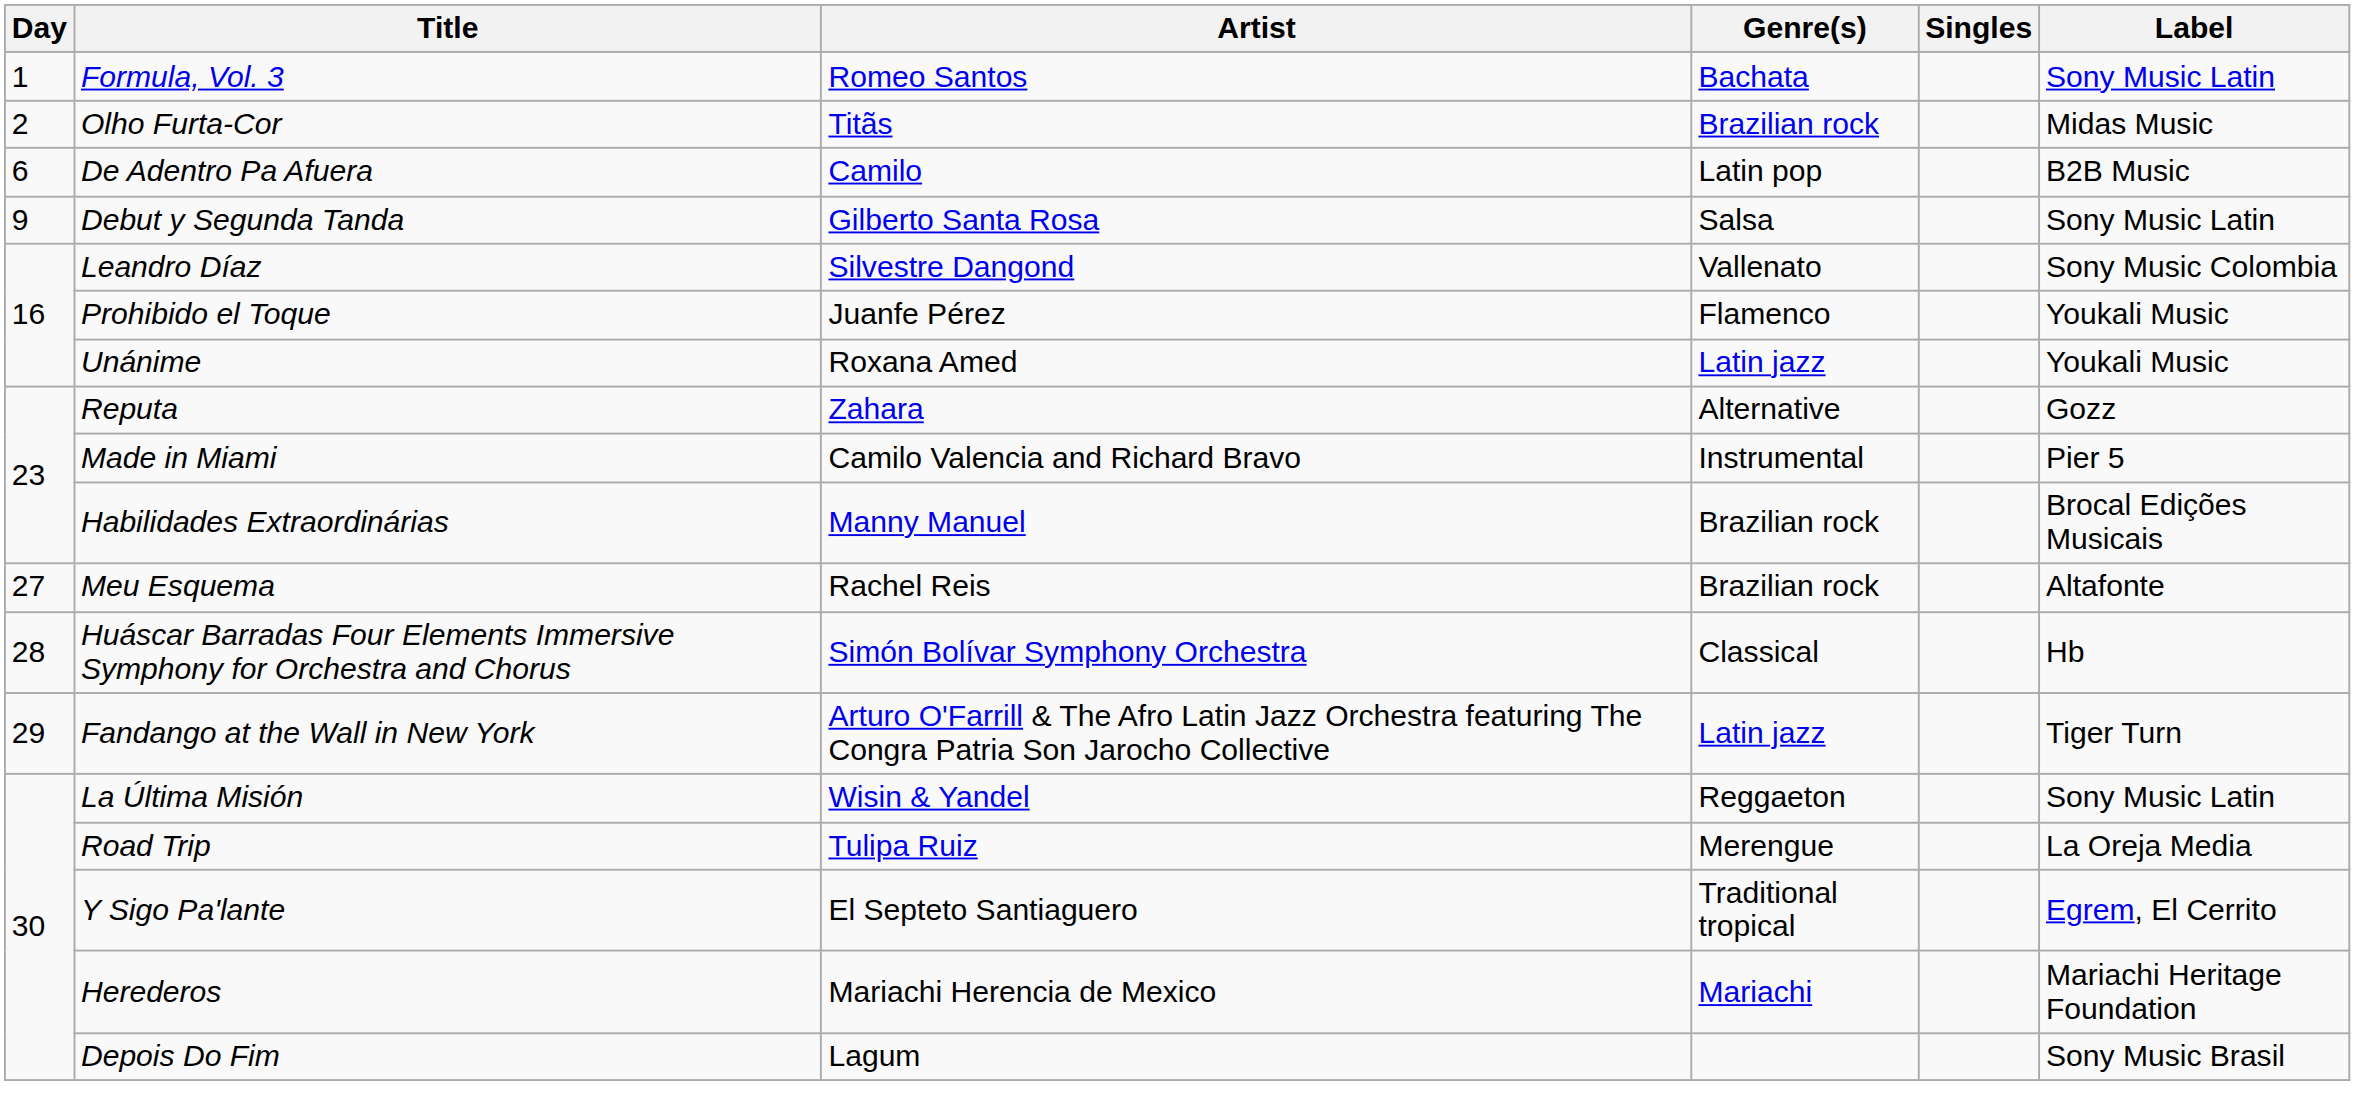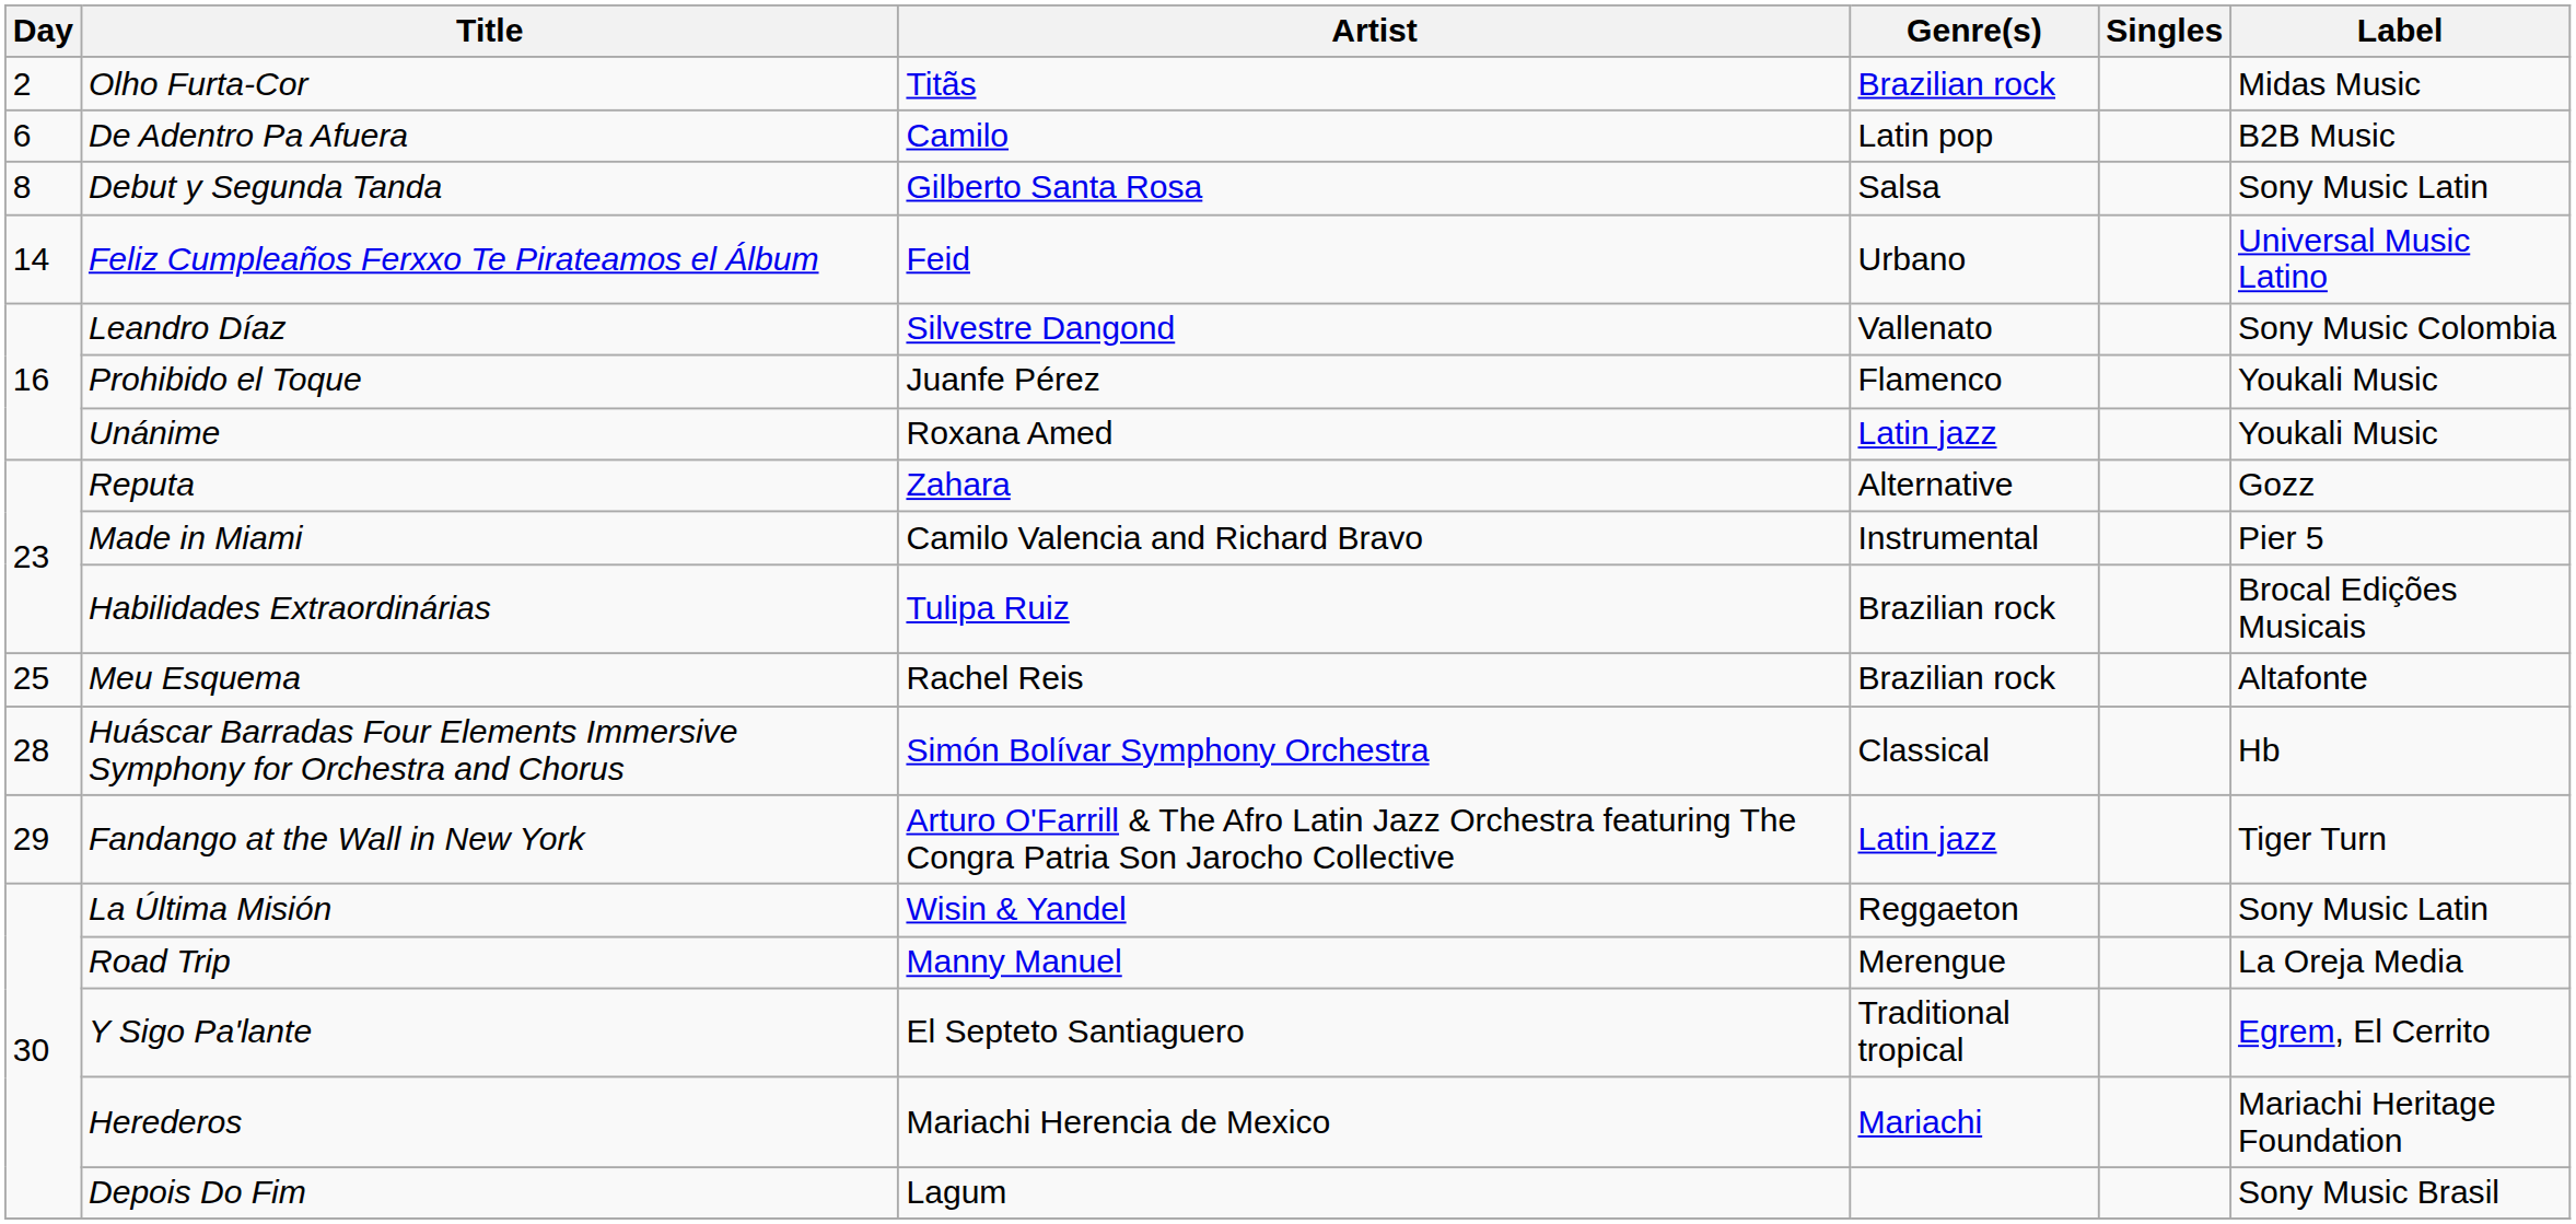 <table class="wikitable sortable" style="text-align: left;">
 <tr>
 <th>Day</th>
 <th>Title</th>
 <th>Artist</th>
 <th>Genre(s)</th>
 <th>Singles</th>
 <th>Label</th>
-</tr>
-<tr>
-<td>1</td>
-<td><em><a href='#'>Formula, Vol. 3</a></em></td>
-<td><a href='#'>Romeo Santos</a></td>
-<td><a href='#'>Bachata</a></td>
-<td></td>
-<td><a href='#'>Sony Music Latin</a></td>
 </tr>
 <tr>
 <td>2</td>
 <td><em>Olho Furta-Cor </em></td>
 <td><a href='#'>Titãs</a></td>
 <td><a href='#'>Brazilian rock</a></td>
 <td></td>
 <td>Midas Music</td>
 </tr>
 <tr>
 <td>6</td>
 <td><em>De Adentro Pa Afuera</em></td>
 <td><a href='#'>Camilo</a></td>
 <td>Latin pop</td>
 <td></td>
 <td>B2B Music</td>
 </tr>
 <tr>
-<td>9</td>
+<td>8</td>
 <td><em>Debut y Segunda Tanda</em></td>
 <td><a href='#'>Gilberto Santa Rosa</a></td>
 <td>Salsa</td>
 <td></td>
 <td>Sony Music Latin</td>
+</tr>
+<tr>
+<td>14</td>
+<td><em><a href='#'>Feliz Cumpleaños Ferxxo Te Pirateamos el Álbum</a></em></td>
+<td><a href='#'>Feid</a></td>
+<td>Urbano</td>
+<td></td>
+<td><a href='#'>Universal Music Latino</a></td>
 </tr>
 <tr>
 <td rowspan="3">16</td>
 <td><em>Leandro Díaz</em></td>
 <td><a href='#'>Silvestre Dangond</a></td>
 <td>Vallenato</td>
 <td></td>
 <td>Sony Music Colombia</td>
 </tr>
 <tr>
 <td><em>Prohibido el Toque</em></td>
 <td>Juanfe Pérez</td>
 <td>Flamenco</td>
 <td></td>
 <td>Youkali Music</td>
 </tr>
 <tr>
 <td><em>Unánime </em></td>
 <td>Roxana Amed</td>
 <td><a href='#'>Latin jazz</a></td>
 <td></td>
 <td>Youkali Music</td>
 </tr>
 <tr>
 <td rowspan="3">23</td>
 <td><em>Reputa</em></td>
 <td><a href='#'>Zahara</a></td>
 <td>Alternative</td>
 <td></td>
 <td>Gozz</td>
 </tr>
 <tr>
 <td><em>Made in Miami</em></td>
 <td>Camilo Valencia and Richard Bravo</td>
 <td>Instrumental</td>
 <td></td>
 <td>Pier 5</td>
 </tr>
 <tr>
 <td><em>Habilidades Extraordinárias</em></td>
-<td><a href='#'>Manny Manuel</a></td>
+<td><a href='#'>Tulipa Ruiz</a></td>
 <td>Brazilian rock</td>
 <td></td>
 <td>Brocal Edições Musicais</td>
 </tr>
 <tr>
-<td>27</td>
+<td>25</td>
 <td><em>Meu Esquema</em></td>
 <td>Rachel Reis</td>
 <td>Brazilian rock</td>
 <td></td>
 <td>Altafonte</td>
 </tr>
 <tr>
 <td>28</td>
 <td><em>Huáscar Barradas Four Elements Immersive Symphony for Orchestra and Chorus</em></td>
 <td><a href='#'>Simón Bolívar Symphony Orchestra</a></td>
 <td>Classical</td>
 <td></td>
 <td>Hb</td>
 </tr>
 <tr>
 <td>29</td>
 <td><em>Fandango at the Wall in New York</em></td>
 <td><a href='#'>Arturo O'Farrill</a> & The Afro Latin Jazz Orchestra featuring The Congra Patria Son Jarocho Collective</td>
 <td><a href='#'>Latin jazz</a></td>
 <td></td>
 <td>Tiger Turn</td>
 </tr>
 <tr>
 <td rowspan="5">30</td>
 <td><em>La Última Misión</em></td>
 <td><a href='#'>Wisin & Yandel</a></td>
 <td>Reggaeton</td>
 <td></td>
 <td>Sony Music Latin</td>
 </tr>
 <tr>
 <td><em>Road Trip</em></td>
-<td><a href='#'>Tulipa Ruiz</a></td>
+<td><a href='#'>Manny Manuel</a></td>
 <td>Merengue</td>
 <td></td>
 <td>La Oreja Media</td>
 </tr>
 <tr>
 <td><em>Y Sigo Pa'lante</em></td>
 <td>El Septeto Santiaguero</td>
 <td>Traditional tropical</td>
 <td></td>
 <td><a href='#'>Egrem</a>, El Cerrito</td>
 </tr>
 <tr>
 <td><em>Herederos</em></td>
 <td>Mariachi Herencia de Mexico</td>
 <td><a href='#'>Mariachi</a></td>
 <td></td>
 <td>Mariachi Heritage Foundation</td>
 </tr>
 <tr>
 <td><em>Depois Do Fim</em></td>
 <td>Lagum</td>
 <td></td>
 <td></td>
 <td>Sony Music Brasil</td>
 </tr>
 <tr>
 </tr>
 </table>
